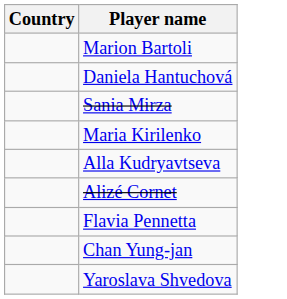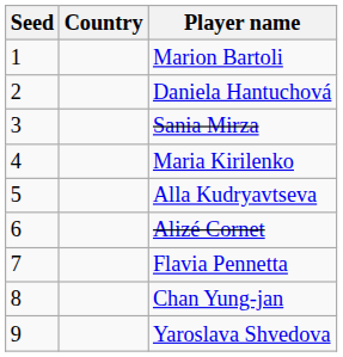 <table class="wikitable">
 <tr>
+<th>Seed</th>
 <th>Country</th>
 <th>Player name</th>
 </tr>
 <tr>
+<td>1</td>
 <td></td>
 <td><a href='#'>Marion Bartoli</a></td>
 </tr>
 <tr>
+<td>2</td>
 <td></td>
 <td><a href='#'>Daniela Hantuchová</a></td>
 </tr>
 <tr>
+<td>3</td>
 <td></td>
 <td><s><a href='#'>Sania Mirza</a></s></td>
 </tr>
 <tr>
+<td>4</td>
 <td></td>
 <td><a href='#'>Maria Kirilenko</a></td>
 </tr>
 <tr>
+<td>5</td>
 <td></td>
 <td><a href='#'>Alla Kudryavtseva</a></td>
 </tr>
 <tr>
+<td>6</td>
 <td></td>
 <td><s><a href='#'>Alizé Cornet</a></s></td>
 </tr>
 <tr>
+<td>7</td>
 <td></td>
 <td><a href='#'>Flavia Pennetta</a></td>
 </tr>
 <tr>
+<td>8</td>
 <td></td>
 <td><a href='#'>Chan Yung-jan</a></td>
 </tr>
 <tr>
+<td>9</td>
 <td></td>
 <td><a href='#'>Yaroslava Shvedova</a></td>
 </tr>
 </table>
